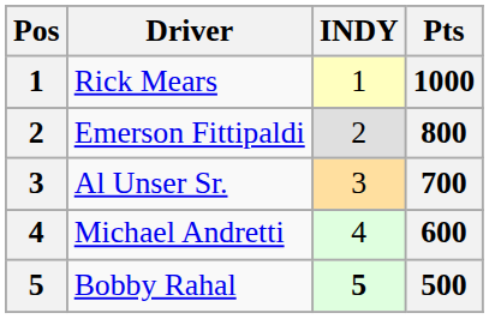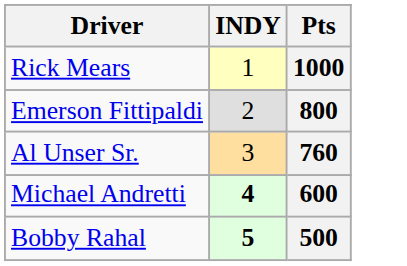 <table class="wikitable" style="font-size: 85%">
 <tr valign="top">
-<th valign="middle">Pos</th>
 <th valign="middle">Driver</th>
 <th>INDY<br></th>
 <th valign="middle">Pts</th>
 </tr>
 <tr>
-<th>1</th>
 <td> <a href='#'>Rick Mears</a></td>
 <td style="background:#FFFFBF;" align=center>1</td>
 <th>1000</th>
 </tr>
 <tr>
-<th>2</th>
 <td> <a href='#'>Emerson Fittipaldi</a></td>
 <td style="background:#DFDFDF;" align=center>2</td>
 <th>800</th>
 </tr>
 <tr>
-<th>3</th>
 <td> <a href='#'>Al Unser Sr.</a></td>
 <td style="background:#FFDF9F;" align=center>3</td>
-<th>700</th>
+<th>760</th>
 </tr>
 <tr>
-<th>4</th>
 <td> <a href='#'>Michael Andretti</a></td>
-<td style="background:#DFFFDF;" align=center>4</td>
+<td style="background:#DFFFDF;" align=center><strong>4</strong></td>
 <th>600</th>
 </tr>
 <tr>
-<th>5</th>
 <td> <a href='#'>Bobby Rahal</a></td>
 <td style="background:#DFFFDF;" align=center><strong>5</strong></td>
 <th>500</th>
 </tr>
 </table>
